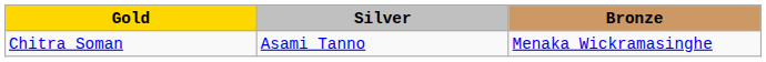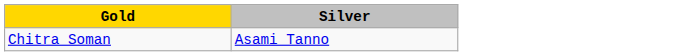 <table class="wikitable" style="text-align:left">
 <tr align="center">
 <td width=200 bgcolor=gold><strong>Gold</strong></td>
 <td width=200 bgcolor=silver><strong>Silver</strong></td>
-<td width=200 bgcolor=CC9966><strong>Bronze</strong></td>
 </tr>
 <tr>
 <td><a href='#'>Chitra Soman</a><br><em></em></td>
 <td><a href='#'>Asami Tanno</a><br><em></em></td>
-<td><a href='#'>Menaka Wickramasinghe</a><br><em></em></td>
 </tr>
 </table>
